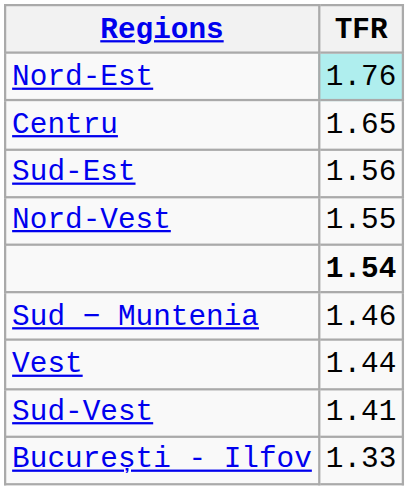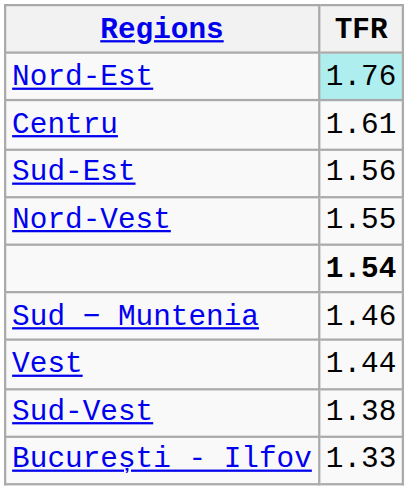 <table class="wikitable sortable">
 <tr>
 <th><a href='#'>Regions</a></th>
 <th>TFR</th>
 </tr>
 <tr>
 <td><a href='#'>Nord-Est</a></td>
 <td style="background: paleturquoise;">1.76</td>
 </tr>
 <tr>
 <td><a href='#'>Centru</a></td>
-<td>1.65</td>
+<td>1.61</td>
 </tr>
 <tr>
 <td><a href='#'>Sud-Est</a></td>
 <td>1.56</td>
 </tr>
 <tr>
 <td><a href='#'>Nord-Vest</a></td>
 <td>1.55</td>
 </tr>
 <tr>
 <td><strong></strong></td>
 <td><strong>1.54</strong></td>
 </tr>
 <tr>
 <td><a href='#'>Sud − Muntenia</a></td>
 <td>1.46</td>
 </tr>
 <tr>
 <td><a href='#'>Vest</a></td>
 <td>1.44</td>
 </tr>
 <tr>
 <td><a href='#'>Sud-Vest</a></td>
-<td>1.41</td>
+<td>1.38</td>
 </tr>
 <tr>
 <td><a href='#'>București - Ilfov</a></td>
 <td>1.33</td>
 </tr>
 </table>
